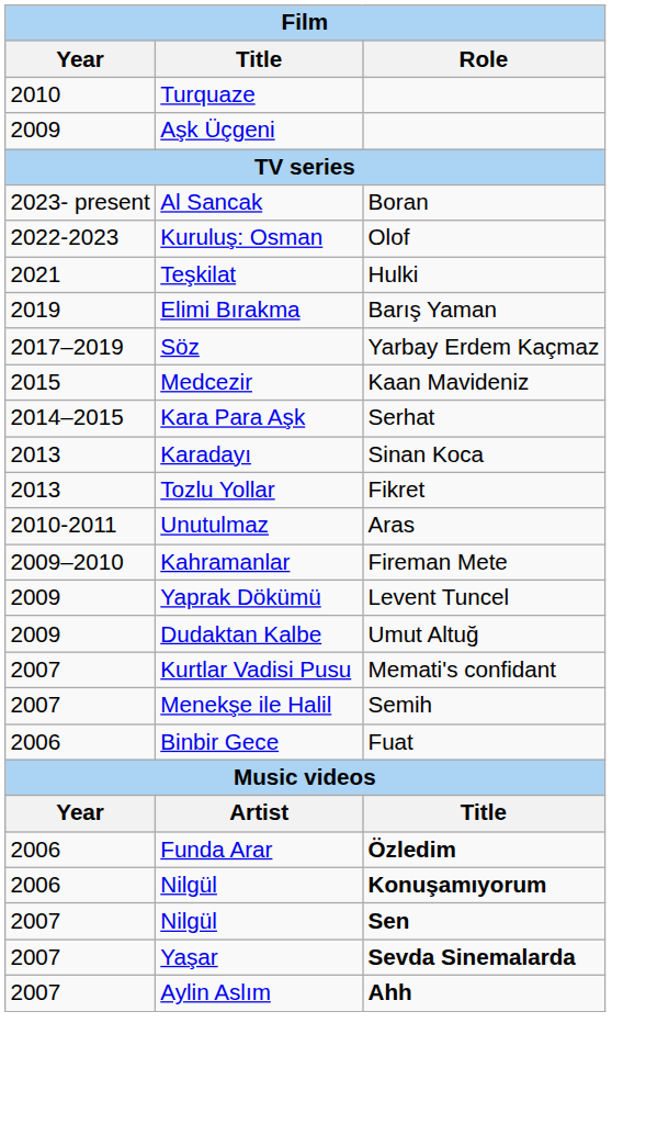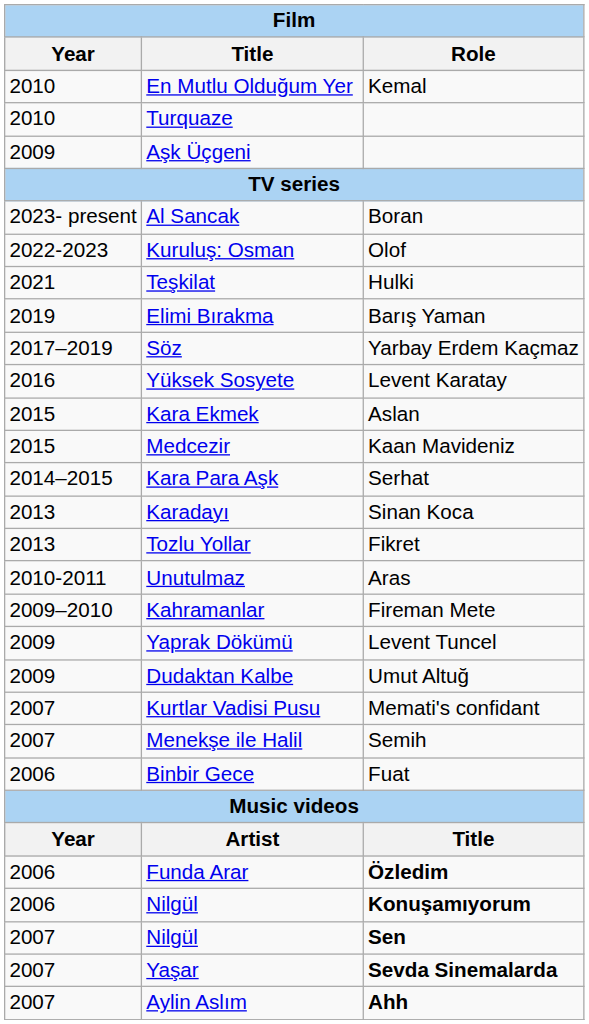 <table class="wikitable sortable">
 <tr>
 <th colspan="3" style="background:#ABD3F3;"><strong>Film</strong></th>
 </tr>
 <tr style="background:#ccc; text-align:center;">
 <th>Year</th>
 <th>Title</th>
 <th>Role</th>
+</tr>
+<tr>
+<td>2010 </td>
+<td><a href='#'>En Mutlu Olduğum Yer</a> </td>
+<td>Kemal</td>
 </tr>
 <tr>
 <td>2010 </td>
 <td><a href='#'>Turquaze</a> </td>
 <td></td>
 </tr>
 <tr>
 <td>2009 </td>
 <td><a href='#'>Aşk Üçgeni</a> </td>
 <td></td>
 </tr>
 <tr>
 <th colspan="3" style="background:#ABD3F3;"><strong>TV series</strong></th>
 </tr>
 <tr>
 <td>2023- present</td>
 <td><a href='#'>Al Sancak</a></td>
 <td>Boran</td>
 </tr>
 <tr>
 <td>2022-2023</td>
 <td><a href='#'>Kuruluş: Osman</a></td>
 <td>Olof</td>
 </tr>
 <tr>
 <td>2021</td>
 <td><a href='#'>Teşkilat</a></td>
 <td>Hulki</td>
 </tr>
 <tr>
 <td>2019</td>
 <td><a href='#'>Elimi Bırakma</a></td>
 <td>Barış Yaman</td>
 </tr>
 <tr>
 <td>2017–2019</td>
 <td><a href='#'>Söz</a></td>
 <td>Yarbay Erdem Kaçmaz</td>
+</tr>
+<tr>
+<td>2016</td>
+<td><a href='#'>Yüksek Sosyete</a></td>
+<td>Levent Karatay</td>
+</tr>
+<tr>
+<td>2015</td>
+<td><a href='#'>Kara Ekmek</a></td>
+<td>Aslan</td>
 </tr>
 <tr>
 <td>2015</td>
 <td><a href='#'>Medcezir</a></td>
 <td>Kaan Mavideniz</td>
 </tr>
 <tr>
 <td>2014–2015</td>
 <td><a href='#'>Kara Para Aşk</a></td>
 <td>Serhat</td>
 </tr>
 <tr>
 <td>2013</td>
 <td><a href='#'>Karadayı</a></td>
 <td>Sinan Koca</td>
 </tr>
 <tr>
 <td>2013</td>
 <td><a href='#'>Tozlu Yollar</a></td>
 <td>Fikret</td>
 </tr>
 <tr>
 <td>2010-2011 </td>
 <td><a href='#'>Unutulmaz</a> </td>
 <td>Aras</td>
 </tr>
 <tr>
 <td>2009–2010 </td>
 <td><a href='#'>Kahramanlar</a></td>
 <td>Fireman Mete</td>
 </tr>
 <tr>
 <td>2009 </td>
 <td><a href='#'>Yaprak Dökümü</a> </td>
 <td>Levent Tuncel</td>
 </tr>
 <tr>
 <td>2009 </td>
 <td><a href='#'>Dudaktan Kalbe</a></td>
 <td>Umut Altuğ</td>
 </tr>
 <tr>
 <td>2007 </td>
 <td><a href='#'>Kurtlar Vadisi Pusu</a> </td>
 <td>Memati's confidant</td>
 </tr>
 <tr>
 <td>2007 </td>
 <td><a href='#'>Menekşe ile Halil</a> </td>
 <td>Semih</td>
 </tr>
 <tr>
 <td>2006 </td>
 <td><a href='#'>Binbir Gece</a> </td>
 <td>Fuat</td>
 </tr>
 <tr>
 <th colspan="3" style="background:#ABD3F3;"><strong>Music videos</strong></th>
 </tr>
 <tr style="background:#ccc; text-align:center;">
 <th>Year</th>
 <th>Artist</th>
 <th>Title</th>
 </tr>
 <tr>
 <td>2006 </td>
 <td><a href='#'>Funda Arar</a></td>
 <td><strong>Özledim</strong></td>
 </tr>
 <tr>
 <td>2006 </td>
 <td><a href='#'>Nilgül</a></td>
 <td><strong>Konuşamıyorum</strong></td>
 </tr>
 <tr>
 <td>2007 </td>
 <td><a href='#'>Nilgül</a></td>
 <td><strong>Sen</strong></td>
 </tr>
 <tr>
 <td>2007 </td>
 <td><a href='#'>Yaşar</a> </td>
 <td><strong>Sevda Sinemalarda</strong></td>
 </tr>
 <tr>
 <td>2007 </td>
 <td><a href='#'>Aylin Aslım</a> </td>
 <td><strong>Ahh</strong></td>
 </tr>
 <tr>
 </tr>
 </table>
